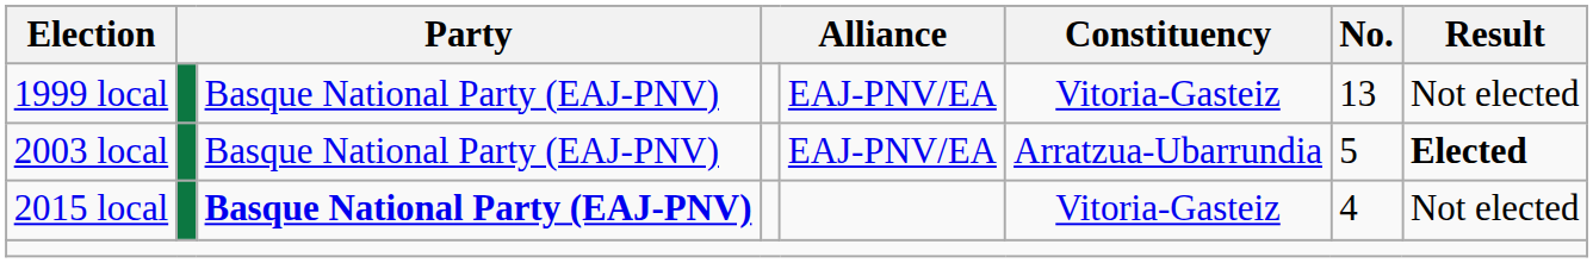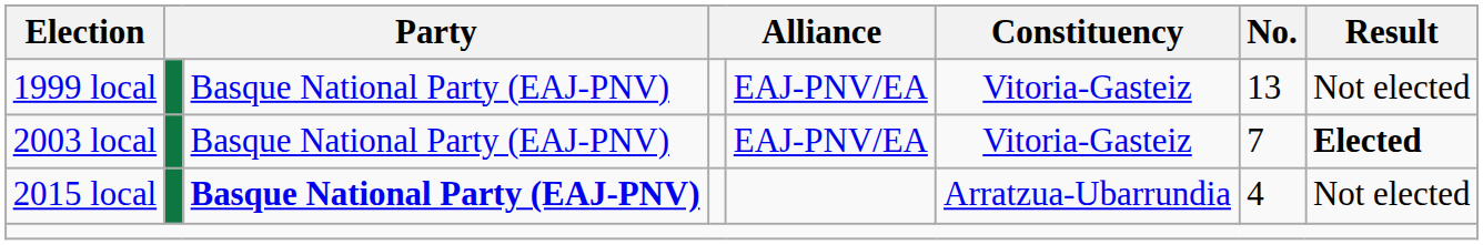 <table class="wikitable" style="margin:1em auto; text-align:left;">
 <tr>
 <th scope="col">Election</th>
 <th colspan="2">Party</th>
 <th colspan="2">Alliance</th>
 <th scope="col">Constituency</th>
 <th scope="col">No.</th>
 <th scope="col">Result</th>
 </tr>
 <tr>
 <td><a href='#'>1999 local</a></td>
 <td width="1" bgcolor=#0c7741></td>
 <td><a href='#'>Basque National Party (EAJ-PNV)</a></td>
 <td width="1" bgcolor=></td>
 <td><a href='#'>EAJ-PNV/EA</a></td>
 <td align=center><a href='#'>Vitoria-Gasteiz</a></td>
 <td>13</td>
 <td>Not elected</td>
 </tr>
 <tr>
 <td><a href='#'>2003 local</a></td>
 <td width="1" bgcolor=#0c7741></td>
 <td><a href='#'>Basque National Party (EAJ-PNV)</a></td>
 <td width="1" bgcolor=></td>
 <td><a href='#'>EAJ-PNV/EA</a></td>
-<td><a href='#'>Arratzua-Ubarrundia</a></td>
-<td>5</td>
+<td align=center><a href='#'>Vitoria-Gasteiz</a></td>
+<td>7</td>
 <td><strong>Elected</strong></td>
 </tr>
 <tr>
 <td><a href='#'>2015 local</a></td>
 <td width="1" bgcolor=#0c7741></td>
 <td><strong><a href='#'>Basque National Party (EAJ-PNV)</a></strong></td>
 <td></td>
 <td></td>
-<td align=center><a href='#'>Vitoria-Gasteiz</a></td>
+<td><a href='#'>Arratzua-Ubarrundia</a></td>
 <td>4</td>
 <td>Not elected</td>
 </tr>
 <tr>
 <td colspan = 8></td>
 </tr>
 </table>
